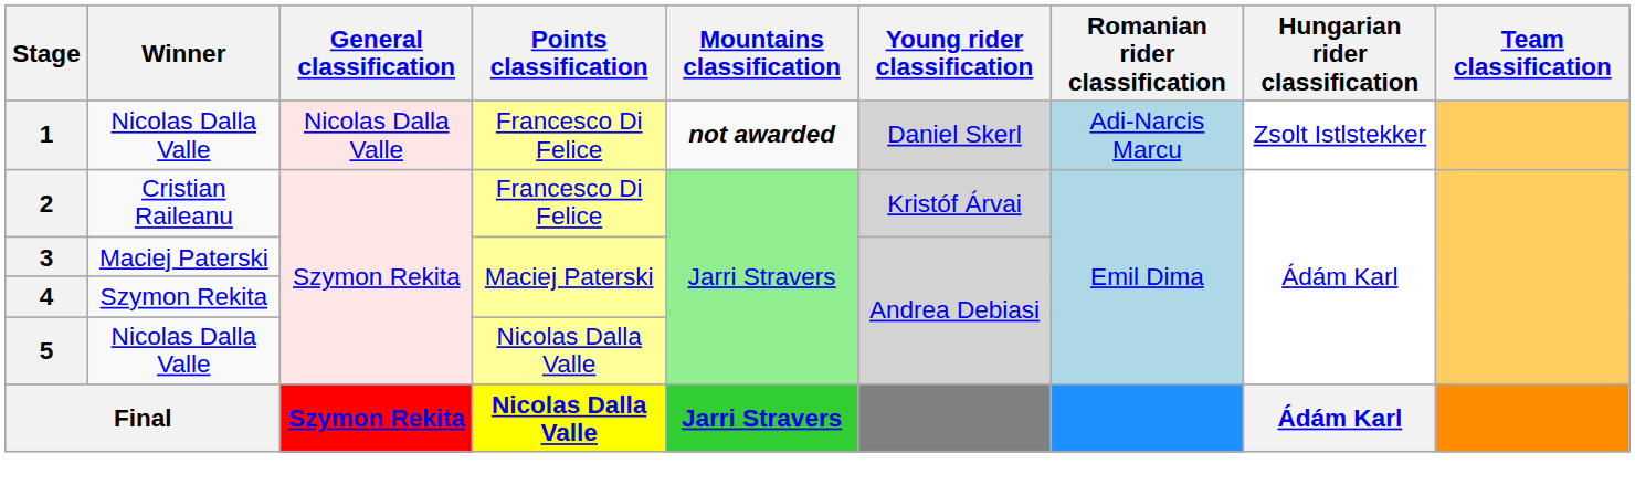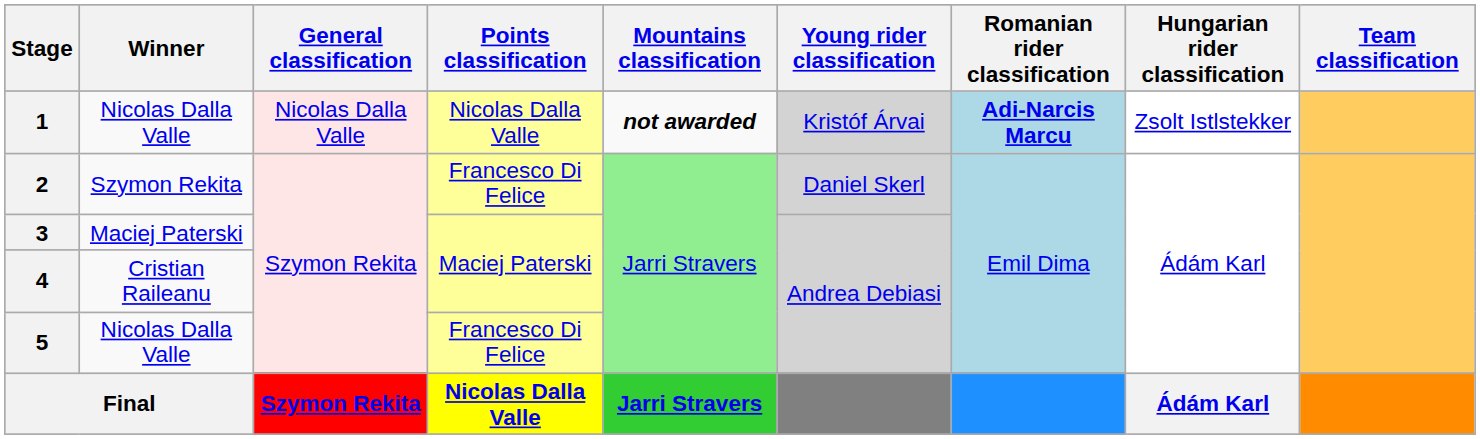 <table class="wikitable" style="text-align: center; font-size:smaller;">
 <tr style="background:#efefef;">
 <th style="width:2%;">Stage</th>
 <th style="width:11%;">Winner</th>
 <th style="width:11%;"><a href='#'>General classification</a><br></th>
 <th style="width:11%;"><a href='#'>Points classification</a><br></th>
 <th style="width:11%;"><a href='#'>Mountains classification</a><br></th>
 <th style="width:11%;"><a href='#'>Young rider classification</a><br></th>
 <th style="width:11%;">Romanian rider classification<br></th>
 <th style="width:11%;">Hungarian rider classification<br></th>
 <th style="width:11%;"><a href='#'>Team classification</a></th>
 </tr>
 <tr>
 <th>1</th>
 <td><a href='#'>Nicolas Dalla Valle</a></td>
 <td style="background:#FFE6E6;"><a href='#'>Nicolas Dalla Valle</a></td>
-<td style="background:#FFFF99;"><a href='#'>Francesco Di Felice</a></td>
+<td style="background:#FFFF99;"><a href='#'>Nicolas Dalla Valle</a></td>
 <td><strong><em>not awarded</em></strong></td>
-<td style="background:lightgrey;"><a href='#'>Daniel Skerl</a></td>
-<td style="background:lightblue;"><a href='#'>Adi-Narcis Marcu</a></td>
+<td style="background:lightgrey;"><a href='#'>Kristóf Árvai</a></td>
+<td style="background:lightblue;"><strong><a href='#'>Adi-Narcis Marcu</a></strong></td>
 <td style="background:white;"><a href='#'>Zsolt Istlstekker</a></td>
 <td style="background:#FFCD5F;"></td>
 </tr>
 <tr>
 <th>2</th>
-<td><a href='#'>Cristian Raileanu</a></td>
+<td><a href='#'>Szymon Rekita</a></td>
 <td style="background:#FFE6E6;" rowspan="4"><a href='#'>Szymon Rekita</a></td>
 <td style="background:#FFFF99;"><a href='#'>Francesco Di Felice</a></td>
 <td style="background:lightgreen;" rowspan="4"><a href='#'>Jarri Stravers</a></td>
-<td style="background:lightgrey;"><a href='#'>Kristóf Árvai</a></td>
+<td style="background:lightgrey;"><a href='#'>Daniel Skerl</a></td>
 <td style="background:lightblue;" rowspan="4"><a href='#'>Emil Dima</a></td>
 <td style="background:white;" rowspan="4"><a href='#'>Ádám Karl</a></td>
 <td style="background:#FFCD5F;" rowspan="4"></td>
 </tr>
 <tr>
 <th>3</th>
 <td><a href='#'>Maciej Paterski</a></td>
 <td style="background:#FFFF99;" rowspan="2"><a href='#'>Maciej Paterski</a></td>
 <td style="background:lightgrey;" rowspan="3"><a href='#'>Andrea Debiasi</a></td>
 </tr>
 <tr>
 <th>4</th>
-<td><a href='#'>Szymon Rekita</a></td>
+<td><a href='#'>Cristian Raileanu</a></td>
 </tr>
 <tr>
 <th>5</th>
 <td><a href='#'>Nicolas Dalla Valle</a></td>
-<td style="background:#FFFF99;"><a href='#'>Nicolas Dalla Valle</a></td>
+<td style="background:#FFFF99;"><a href='#'>Francesco Di Felice</a></td>
 </tr>
 <tr>
 <th colspan="2">Final</th>
 <th style="background:#f00;"><a href='#'>Szymon Rekita</a></th>
 <th style="background:yellow;"><a href='#'>Nicolas Dalla Valle</a></th>
 <th style="background:limegreen;"><a href='#'>Jarri Stravers</a></th>
 <th style="background:grey;"></th>
 <th style="background:dodgerblue;"></th>
 <th style="background:offwhite;"><a href='#'>Ádám Karl</a></th>
 <th style="background:#FF8C00;"></th>
 </tr>
 </table>
